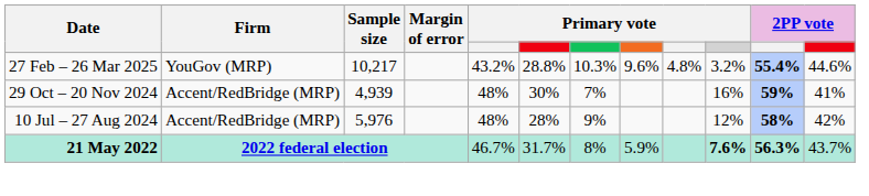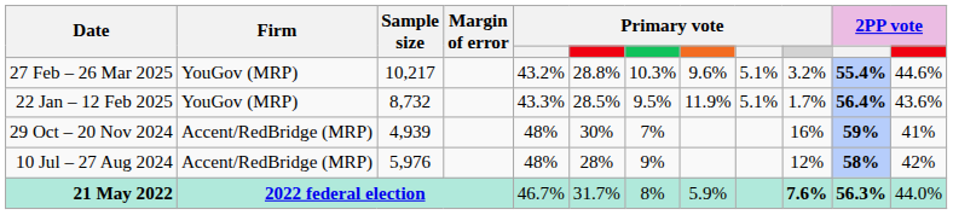 <table class="nowrap wikitable tpl-blanktable" style=text-align:center;font-size:90%>
 <tr>
 <th rowspan=2>Date</th>
 <th rowspan=2>Firm</th>
 <th rowspan=2>Sample<br>size</th>
 <th rowspan=2>Margin<br>of error</th>
 <th colspan=6>Primary vote</th>
 <th colspan=2 class=unsortable style=background:#ebbce3><a href='#'>2PP vote</a></th>
 </tr>
 <tr>
 <th class="unsortable" style=background:></th>
 <th class="unsortable" style="background:#F00011"></th>
 <th class=unsortable style=background:#10C25B></th>
 <th class=unsortable style=background:#f36c21></th>
 <th class=unsortable style=background:></th>
 <th class=unsortable style=background:lightgray></th>
 <th class="unsortable" style=background:></th>
 <th class="unsortable" style="background:#F00011"></th>
 </tr>
 <tr>
 <td align=right>27 Feb – 26 Mar 2025</td>
 <td align=left>YouGov (MRP)</td>
 <td>10,217</td>
 <td></td>
 <td>43.2%</td>
 <td>28.8%</td>
 <td>10.3%</td>
 <td>9.6%</td>
-<td>4.8%</td>
+<td>5.1%</td>
 <td>3.2%</td>
 <th style="background:#B6CDFB">55.4%</th>
 <td>44.6%</td>
+</tr>
+<tr>
+<td align=right>22 Jan – 12 Feb 2025</td>
+<td align=left>YouGov (MRP)</td>
+<td>8,732</td>
+<td></td>
+<td>43.3%</td>
+<td>28.5%</td>
+<td>9.5%</td>
+<td>11.9%</td>
+<td>5.1%</td>
+<td>1.7%</td>
+<th style="background:#B6CDFB">56.4%</th>
+<td>43.6%</td>
 </tr>
 <tr>
 <td align=right>29 Oct – 20 Nov 2024</td>
 <td align=left>Accent/RedBridge (MRP)</td>
 <td>4,939</td>
 <td></td>
 <td>48%</td>
 <td>30%</td>
 <td>7%</td>
 <td></td>
 <td></td>
 <td>16%</td>
 <th style="background:#B6CDFB">59%</th>
 <td>41%</td>
 </tr>
 <tr>
 <td align=right>10 Jul – 27 Aug 2024</td>
 <td align=left>Accent/RedBridge (MRP)</td>
 <td>5,976</td>
 <td></td>
 <td>48%</td>
 <td>28%</td>
 <td>9%</td>
 <td></td>
 <td></td>
 <td>12%</td>
 <th style="background:#B6CDFB">58%</th>
 <td>42%</td>
 </tr>
 <tr style="background:#b0e9db">
 <td style="text-align:right" data-sort-value="21-May-2022"><strong>21 May 2022</strong></td>
 <td colspan="3" style="text-align:center"><strong><a href='#'>2022 federal election</a></strong></td>
 <td>46.7%</td>
 <td>31.7%</td>
 <td>8%</td>
 <td>5.9%</td>
 <td></td>
 <td><strong>7.6%</strong></td>
 <td><strong>56.3%</strong></td>
-<td>43.7%</td>
+<td>44.0%</td>
 </tr>
 </table>
